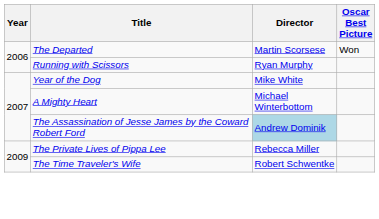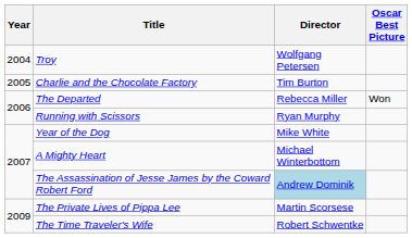 <table class="wikitable sortable">
 <tr>
 <th scope="col" style="width:1em;">Year</th>
 <th scope="col" style="width:35em;">Title</th>
 <th scope="col" style="width:10em;">Director</th>
 <th scope="col" style="width:1em;"><a href='#'>Oscar Best Picture</a></th>
 </tr>
 <tr>
+<td>2004</td>
+<td><em><a href='#'>Troy</a></em></td>
+<td><a href='#'>Wolfgang Petersen</a></td>
+<td></td>
+</tr>
+<tr>
+<td>2005</td>
+<td><em><a href='#'>Charlie and the Chocolate Factory</a></em></td>
+<td><a href='#'>Tim Burton</a></td>
+<td></td>
+</tr>
+<tr>
 <td rowspan="2">2006</td>
 <td><em><a href='#'>The Departed</a></em></td>
-<td><a href='#'>Martin Scorsese</a></td>
+<td><a href='#'>Rebecca Miller</a></td>
 <td>Won</td>
 </tr>
 <tr>
 <td><em><a href='#'>Running with Scissors</a></em></td>
 <td><a href='#'>Ryan Murphy</a></td>
 <td></td>
 </tr>
 <tr>
 <td rowspan="3">2007</td>
 <td><em><a href='#'>Year of the Dog</a></em></td>
 <td><a href='#'>Mike White</a></td>
 <td></td>
 </tr>
 <tr>
 <td><em><a href='#'>A Mighty Heart</a></em></td>
 <td><a href='#'>Michael Winterbottom</a></td>
 <td></td>
 </tr>
 <tr>
 <td><em><a href='#'>The Assassination of Jesse James by the Coward Robert Ford</a></em></td>
 <td style="background: lightblue;"><a href='#'>Andrew Dominik</a></td>
 <td></td>
 </tr>
 <tr>
 <td rowspan="2">2009</td>
 <td><em><a href='#'>The Private Lives of Pippa Lee</a></em></td>
-<td><a href='#'>Rebecca Miller</a></td>
+<td><a href='#'>Martin Scorsese</a></td>
 <td></td>
 </tr>
 <tr>
 <td><em><a href='#'>The Time Traveler's Wife</a></em></td>
 <td><a href='#'>Robert Schwentke</a></td>
 <td></td>
 </tr>
 </table>
